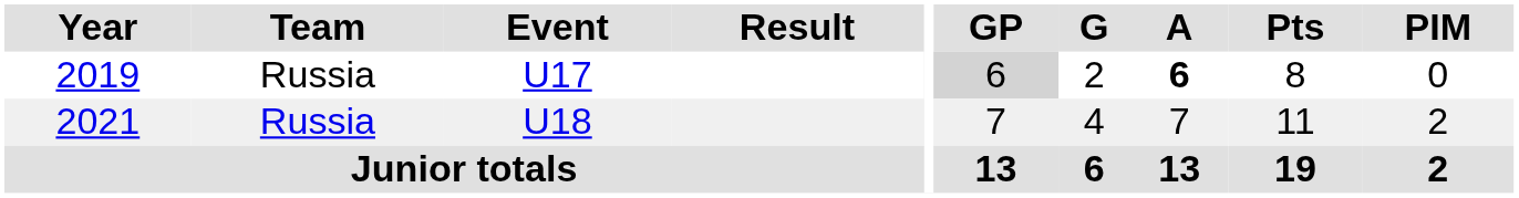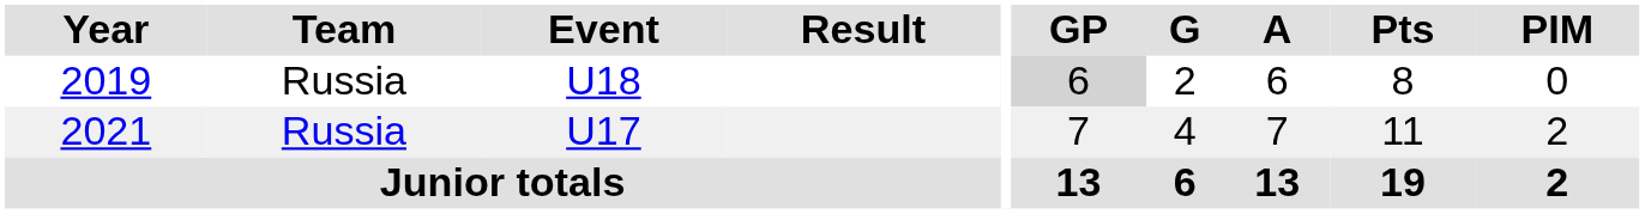 <table border="0" cellpadding="1" cellspacing="0" ID="Table3" style="text-align:center; width:40em">
 <tr ALIGN="center" bgcolor="#e0e0e0">
 <th>Year</th>
 <th>Team</th>
 <th>Event</th>
 <th>Result</th>
 <th rowspan="100" bgcolor="#ffffff"></th>
 <th>GP</th>
 <th>G</th>
 <th>A</th>
 <th>Pts</th>
 <th>PIM</th>
 </tr>
 <tr>
 <td><a href='#'>2019</a></td>
 <td>Russia</td>
-<td><a href='#'>U17</a></td>
+<td><a href='#'>U18</a></td>
 <td></td>
 <td style="background: lightgrey;">6</td>
 <td>2</td>
-<td><strong>6</strong></td>
+<td>6</td>
 <td>8</td>
 <td>0</td>
 </tr>
 <tr bgcolor="#f0f0f0">
 <td><a href='#'>2021</a></td>
 <td><a href='#'>Russia</a></td>
-<td><a href='#'>U18</a></td>
+<td><a href='#'>U17</a></td>
 <td></td>
 <td>7</td>
 <td>4</td>
 <td>7</td>
 <td>11</td>
 <td>2</td>
 </tr>
 <tr bgcolor="#e0e0e0">
 <th colspan="4">Junior totals</th>
 <th>13</th>
 <th>6</th>
 <th>13</th>
 <th>19</th>
 <th>2</th>
 </tr>
 </table>
